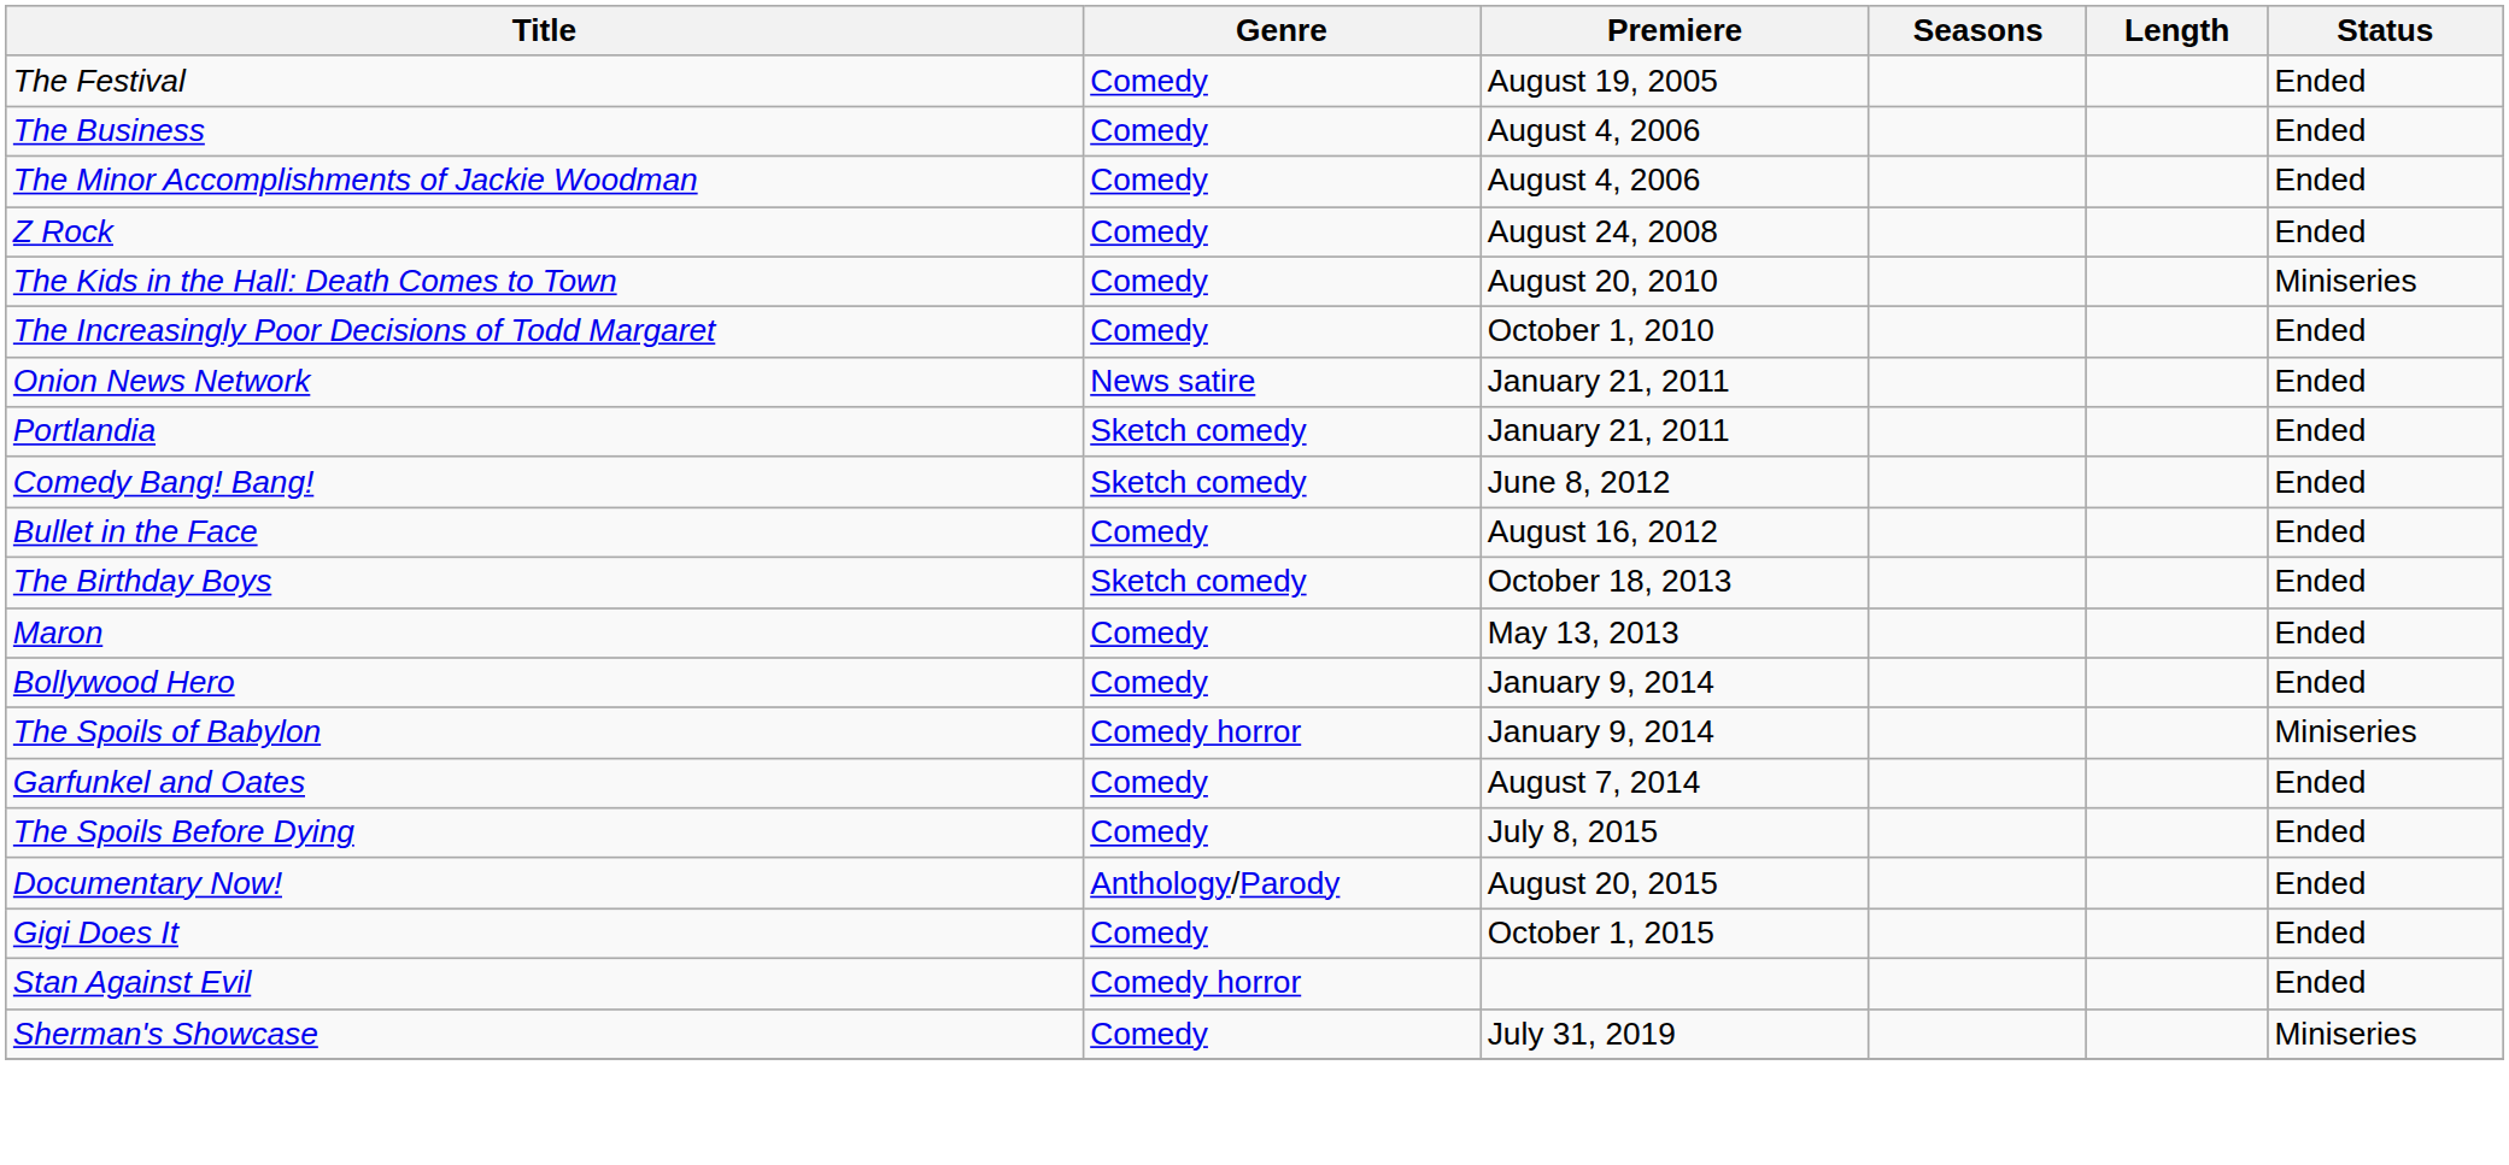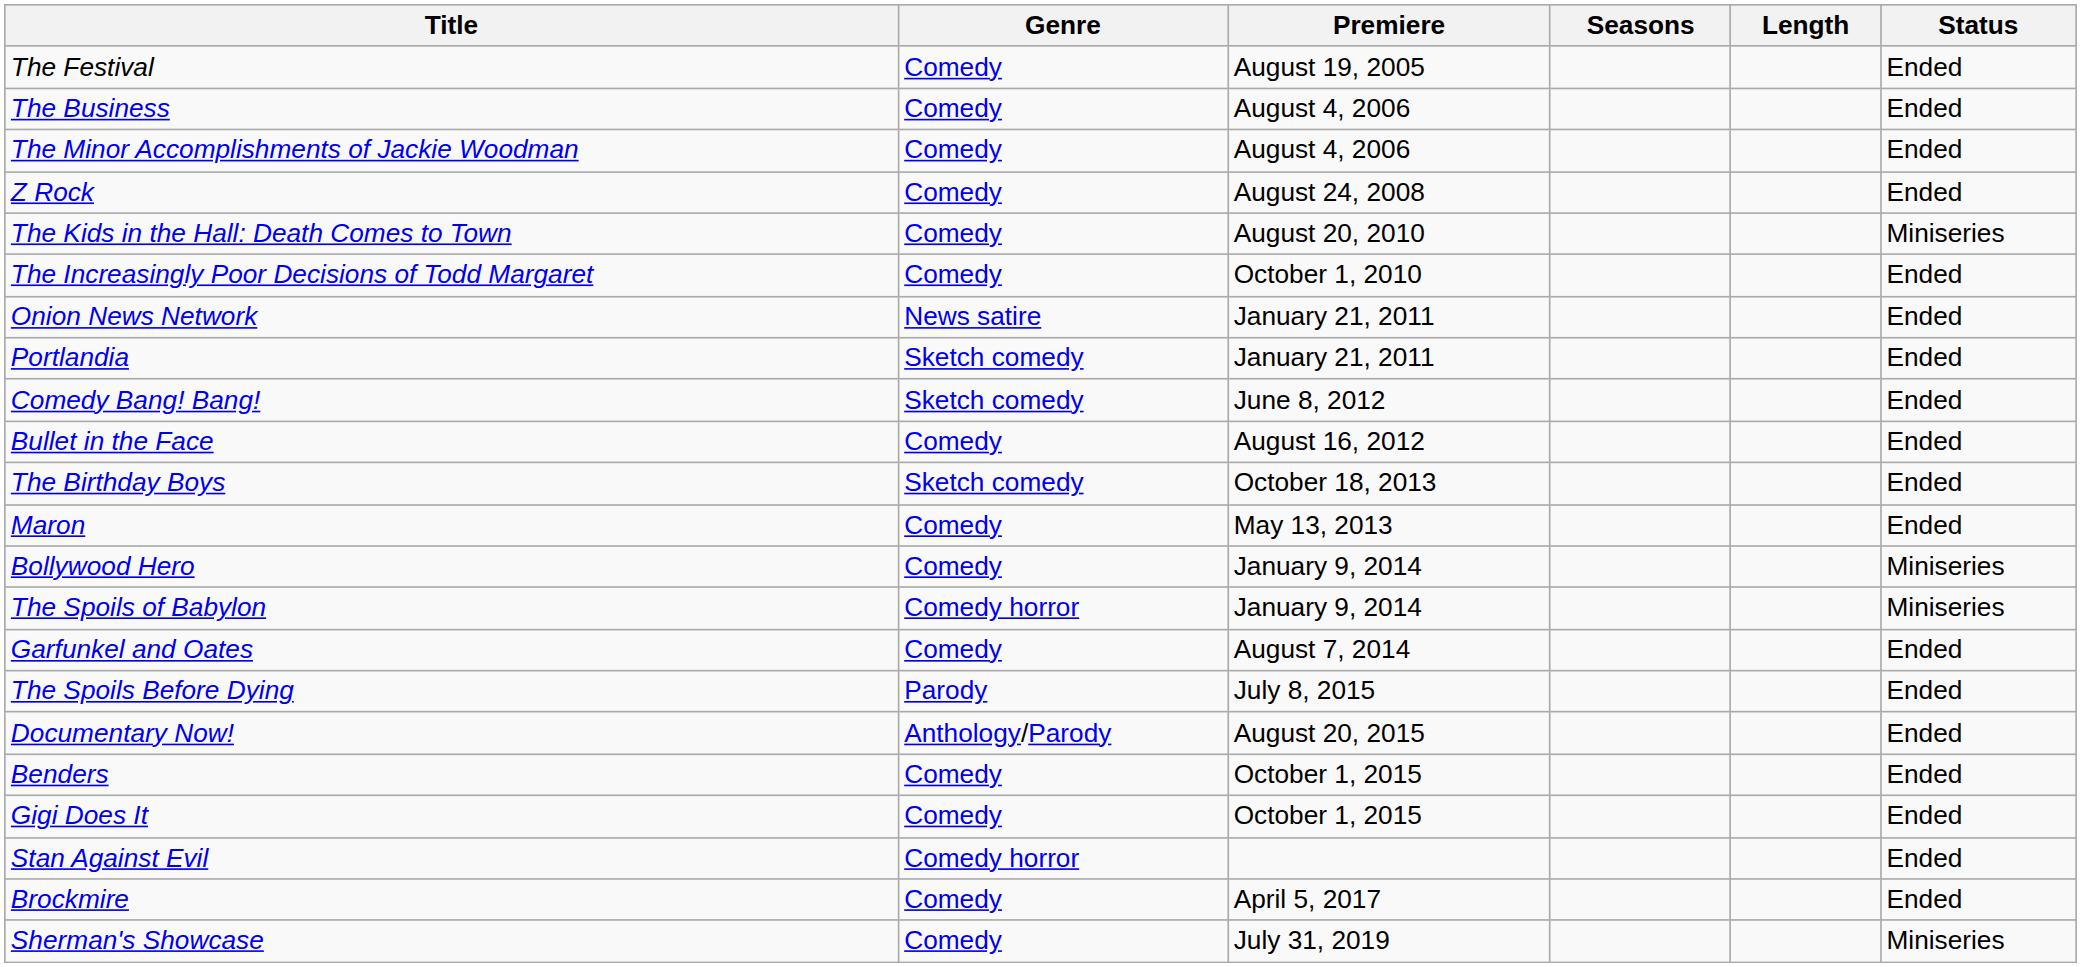 <table class="wikitable sortable" style="width:100%">
 <tr>
 <th>Title</th>
 <th>Genre</th>
 <th>Premiere</th>
 <th>Seasons</th>
 <th>Length</th>
 <th>Status</th>
 </tr>
 <tr>
 <td><em>The Festival</em></td>
 <td><a href='#'>Comedy</a></td>
 <td>August 19, 2005</td>
 <td></td>
 <td></td>
 <td>Ended</td>
 </tr>
 <tr>
 <td><em><a href='#'>The Business</a></em></td>
 <td><a href='#'>Comedy</a></td>
 <td>August 4, 2006</td>
 <td></td>
 <td></td>
 <td>Ended</td>
 </tr>
 <tr>
 <td><em><a href='#'>The Minor Accomplishments of Jackie Woodman</a></em></td>
 <td><a href='#'>Comedy</a></td>
 <td>August 4, 2006</td>
 <td></td>
 <td></td>
 <td>Ended</td>
 </tr>
 <tr>
 <td><em><a href='#'>Z Rock</a></em></td>
 <td><a href='#'>Comedy</a></td>
 <td>August 24, 2008</td>
 <td></td>
 <td></td>
 <td>Ended</td>
 </tr>
 <tr>
 <td><em><a href='#'>The Kids in the Hall: Death Comes to Town</a></em></td>
 <td><a href='#'>Comedy</a></td>
 <td>August 20, 2010</td>
 <td></td>
 <td></td>
 <td>Miniseries</td>
 </tr>
 <tr>
 <td><em><a href='#'>The Increasingly Poor Decisions of Todd Margaret</a></em></td>
 <td><a href='#'>Comedy</a></td>
 <td>October 1, 2010</td>
 <td></td>
 <td></td>
 <td>Ended</td>
 </tr>
 <tr>
 <td><em><a href='#'>Onion News Network</a></em></td>
 <td><a href='#'>News satire</a></td>
 <td>January 21, 2011</td>
 <td></td>
 <td></td>
 <td>Ended</td>
 </tr>
 <tr>
 <td><em><a href='#'>Portlandia</a></em></td>
 <td><a href='#'>Sketch comedy</a></td>
 <td>January 21, 2011</td>
 <td></td>
 <td></td>
 <td>Ended</td>
 </tr>
 <tr>
 <td><em><a href='#'>Comedy Bang! Bang!</a></em></td>
 <td><a href='#'>Sketch comedy</a></td>
 <td>June 8, 2012</td>
 <td></td>
 <td></td>
 <td>Ended</td>
 </tr>
 <tr>
 <td><em><a href='#'>Bullet in the Face</a></em></td>
 <td><a href='#'>Comedy</a></td>
 <td>August 16, 2012</td>
 <td></td>
 <td></td>
 <td>Ended</td>
 </tr>
 <tr>
 <td><em><a href='#'>The Birthday Boys</a></em></td>
 <td><a href='#'>Sketch comedy</a></td>
 <td>October 18, 2013</td>
 <td></td>
 <td></td>
 <td>Ended</td>
 </tr>
 <tr>
 <td><em><a href='#'>Maron</a></em></td>
 <td><a href='#'>Comedy</a></td>
 <td>May 13, 2013</td>
 <td></td>
 <td></td>
 <td>Ended</td>
 </tr>
 <tr>
 <td><em><a href='#'>Bollywood Hero</a></em></td>
 <td><a href='#'>Comedy</a></td>
 <td>January 9, 2014</td>
 <td></td>
 <td></td>
-<td>Ended</td>
+<td>Miniseries</td>
 </tr>
 <tr>
 <td><em><a href='#'>The Spoils of Babylon</a></em></td>
 <td><a href='#'>Comedy horror</a></td>
 <td>January 9, 2014</td>
 <td></td>
 <td></td>
 <td>Miniseries</td>
 </tr>
 <tr>
 <td><em><a href='#'>Garfunkel and Oates</a></em></td>
 <td><a href='#'>Comedy</a></td>
 <td>August 7, 2014</td>
 <td></td>
 <td></td>
 <td>Ended</td>
 </tr>
 <tr>
 <td><em><a href='#'>The Spoils Before Dying</a></em></td>
-<td><a href='#'>Comedy</a></td>
+<td><a href='#'>Parody</a></td>
 <td>July 8, 2015</td>
 <td></td>
 <td></td>
 <td>Ended</td>
 </tr>
 <tr>
 <td><em><a href='#'>Documentary Now!</a></em></td>
 <td><a href='#'>Anthology</a>/<a href='#'>Parody</a></td>
 <td>August 20, 2015</td>
+<td></td>
+<td></td>
+<td>Ended</td>
+</tr>
+<tr>
+<td><em><a href='#'>Benders</a></em></td>
+<td><a href='#'>Comedy</a></td>
+<td>October 1, 2015</td>
 <td></td>
 <td></td>
 <td>Ended</td>
 </tr>
 <tr>
 <td><em><a href='#'>Gigi Does It</a></em></td>
 <td><a href='#'>Comedy</a></td>
 <td>October 1, 2015</td>
 <td></td>
 <td></td>
 <td>Ended</td>
 </tr>
 <tr>
 <td><em><a href='#'>Stan Against Evil</a></em></td>
 <td><a href='#'>Comedy horror</a></td>
 <td></td>
 <td></td>
 <td></td>
 <td>Ended</td>
 </tr>
 <tr>
+<td><em><a href='#'>Brockmire</a></em></td>
+<td><a href='#'>Comedy</a></td>
+<td>April 5, 2017</td>
+<td></td>
+<td></td>
+<td>Ended</td>
+</tr>
+<tr>
 <td><em><a href='#'>Sherman's Showcase</a></em></td>
 <td><a href='#'>Comedy</a></td>
 <td>July 31, 2019</td>
 <td></td>
 <td></td>
 <td>Miniseries</td>
 </tr>
 <tr>
 </tr>
 </table>
